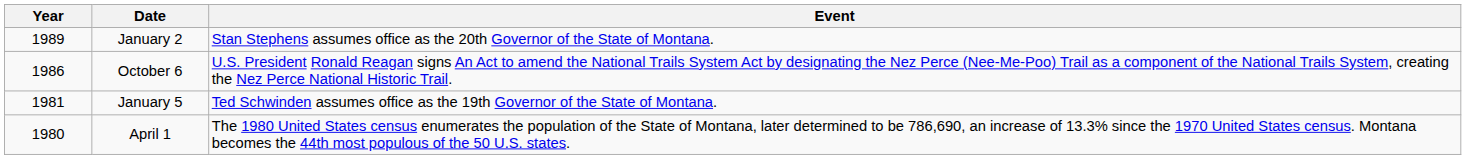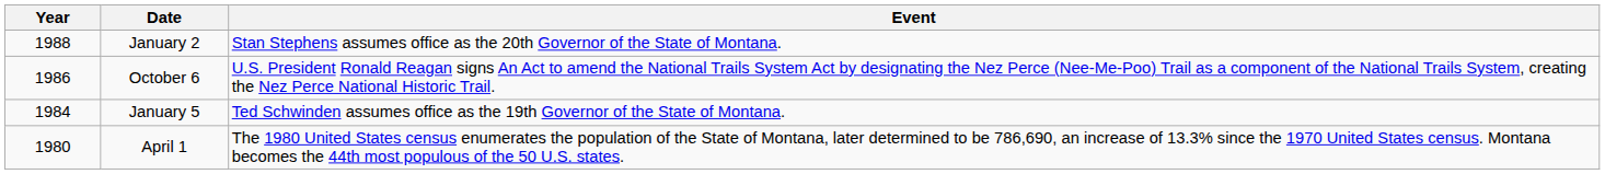 <table class="wikitable" style="width:100%;">
 <tr>
 <th style="width:6%">Year</th>
 <th style="width:8%">Date</th>
 <th style="width:86%">Event</th>
 </tr>
 <tr>
-<td align=center rowspan=1>1989</td>
+<td align=center rowspan=1>1988</td>
 <td align=center>January 2</td>
 <td><a href='#'>Stan Stephens</a> assumes office as the 20th <a href='#'>Governor of the State of Montana</a>.</td>
 </tr>
 <tr>
 <td align=center rowspan=1>1986</td>
 <td align=center>October 6</td>
 <td><a href='#'>U.S. President</a> <a href='#'>Ronald Reagan</a> signs <a href='#'>An Act to amend the National Trails System Act by designating the Nez Perce (Nee-Me-Poo) Trail as a component of the National Trails System</a>, creating the <a href='#'>Nez Perce National Historic Trail</a>.</td>
 </tr>
 <tr>
-<td align=center rowspan=1>1981</td>
+<td align=center rowspan=1>1984</td>
 <td align=center>January 5</td>
 <td><a href='#'>Ted Schwinden</a> assumes office as the 19th <a href='#'>Governor of the State of Montana</a>.</td>
 </tr>
 <tr>
 <td align=center rowspan=1>1980</td>
 <td align=center>April 1</td>
 <td>The <a href='#'>1980 United States census</a> enumerates the population of the State of Montana, later determined to be 786,690, an increase of 13.3% since the <a href='#'>1970 United States census</a>. Montana becomes the <a href='#'>44th most populous of the 50 U.S. states</a>.</td>
 </tr>
 </table>
